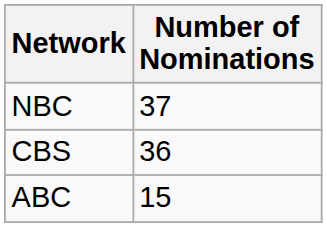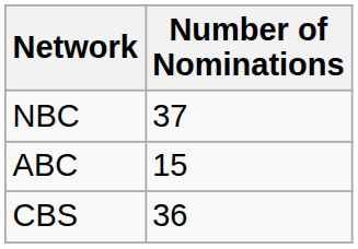 <table class="wikitable">
 <tr>
 <th>Network</th>
 <th>Number of<br>Nominations</th>
 </tr>
 <tr>
 <td>NBC</td>
 <td>37</td>
 </tr>
 <tr>
+<td>ABC</td>
+<td>15</td>
+</tr>
+<tr>
 <td>CBS</td>
 <td>36</td>
 </tr>
-<tr>
-<td>ABC</td>
-<td>15</td>
-</tr>
 </table>
